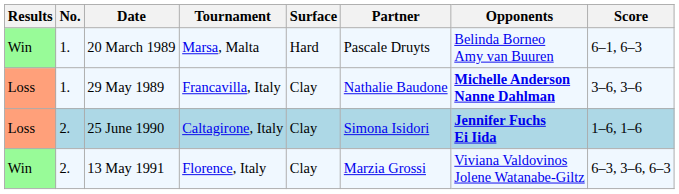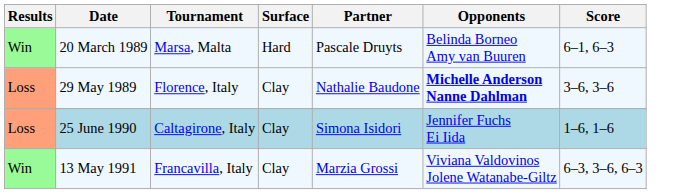 <table class="sortable wikitable" style=font-size:97%>
 <tr>
 <th>Results</th>
-<th>No.</th>
 <th>Date</th>
 <th>Tournament</th>
 <th>Surface</th>
 <th>Partner</th>
 <th>Opponents</th>
 <th>Score</th>
 </tr>
 <tr style="background:#f0f8ff;">
 <td style="background:#98fb98;">Win</td>
-<td>1.</td>
 <td>20 March 1989</td>
 <td><a href='#'>Marsa</a>, Malta</td>
 <td>Hard</td>
 <td> Pascale Druyts</td>
 <td> <a href='#'>Belinda Borneo</a> <br>  <a href='#'>Amy van Buuren</a></td>
 <td>6–1, 6–3</td>
 </tr>
 <tr style="background:#f0f8ff;">
 <td style="background:#ffa07a;">Loss</td>
-<td>1.</td>
 <td>29 May 1989</td>
-<td><a href='#'>Francavilla</a>, Italy</td>
+<td><a href='#'>Florence</a>, Italy</td>
 <td>Clay</td>
 <td> <a href='#'>Nathalie Baudone</a></td>
 <td><strong> <a href='#'>Michelle Anderson</a> <br>  <a href='#'>Nanne Dahlman</a></strong></td>
 <td>3–6, 3–6</td>
 </tr>
 <tr bgcolor="lightblue">
 <td style="background:#ffa07a;">Loss</td>
-<td>2.</td>
 <td>25 June 1990</td>
 <td><a href='#'>Caltagirone</a>, Italy</td>
 <td>Clay</td>
 <td> <a href='#'>Simona Isidori</a></td>
-<td><strong> <a href='#'>Jennifer Fuchs</a> <br>  <a href='#'>Ei Iida</a></strong></td>
+<td> <a href='#'>Jennifer Fuchs</a> <br>  <a href='#'>Ei Iida</a></td>
 <td>1–6, 1–6</td>
 </tr>
 <tr style="background:#f0f8ff;">
 <td style="background:#98fb98;">Win</td>
-<td>2.</td>
 <td>13 May 1991</td>
-<td><a href='#'>Florence</a>, Italy</td>
+<td><a href='#'>Francavilla</a>, Italy</td>
 <td>Clay</td>
 <td> <a href='#'>Marzia Grossi</a></td>
 <td> <a href='#'>Viviana Valdovinos</a> <br>  <a href='#'>Jolene Watanabe-Giltz</a></td>
 <td>6–3, 3–6, 6–3</td>
 </tr>
 </table>
